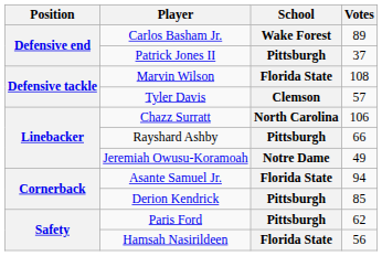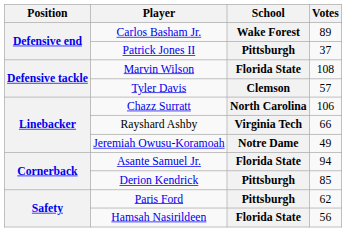 <table class="wikitable" style="text-align: center;">
 <tr>
 <th>Position</th>
 <th>Player</th>
 <th>School</th>
 <th>Votes</th>
 </tr>
 <tr>
 <th rowspan="2"><a href='#'>Defensive end</a></th>
 <td><a href='#'>Carlos Basham Jr.</a></td>
 <th style=>Wake Forest</th>
 <td>89</td>
 </tr>
 <tr>
 <td><a href='#'>Patrick Jones II</a></td>
 <th style=>Pittsburgh</th>
 <td>37</td>
 </tr>
 <tr>
 <th rowspan="2"><a href='#'>Defensive tackle</a></th>
 <td><a href='#'>Marvin Wilson</a></td>
 <th style=>Florida State</th>
 <td>108</td>
 </tr>
 <tr>
 <td><a href='#'>Tyler Davis</a></td>
 <th style=>Clemson</th>
 <td>57</td>
 </tr>
 <tr>
 <th rowspan="3"><a href='#'>Linebacker</a></th>
 <td><a href='#'>Chazz Surratt</a></td>
 <th style=>North Carolina</th>
 <td>106</td>
 </tr>
 <tr>
 <td>Rayshard Ashby</td>
-<th style=>Pittsburgh</th>
+<th style=>Virginia Tech</th>
 <td>66</td>
 </tr>
 <tr>
 <td><a href='#'>Jeremiah Owusu-Koramoah</a></td>
 <th style=>Notre Dame</th>
 <td>49</td>
 </tr>
 <tr>
 <th rowspan="2"><a href='#'>Cornerback</a></th>
 <td><a href='#'>Asante Samuel Jr.</a></td>
 <th style=>Florida State</th>
 <td>94</td>
 </tr>
 <tr>
 <td><a href='#'>Derion Kendrick</a></td>
 <th style=>Pittsburgh</th>
 <td>85</td>
 </tr>
 <tr>
 <th rowspan="2"><a href='#'>Safety</a></th>
 <td><a href='#'>Paris Ford</a></td>
 <th style=>Pittsburgh</th>
 <td>62</td>
 </tr>
 <tr>
 <td><a href='#'>Hamsah Nasirildeen</a></td>
 <th style=>Florida State</th>
 <td>56</td>
 </tr>
 </table>
